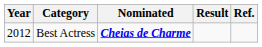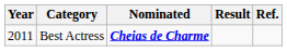 <table class="wikitable">
 <tr>
 <th>Year</th>
 <th>Category</th>
 <th>Nominated</th>
 <th>Result</th>
 <th>Ref.</th>
 </tr>
 <tr>
-<td>2012</td>
+<td>2011</td>
 <td>Best Actress</td>
 <td><strong><em><a href='#'>Cheias de Charme</a></em></strong></td>
 <td></td>
 <td></td>
 </tr>
 </table>
